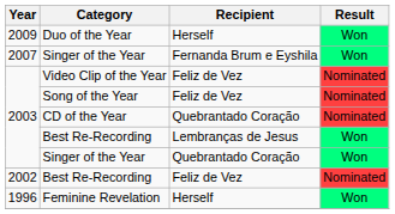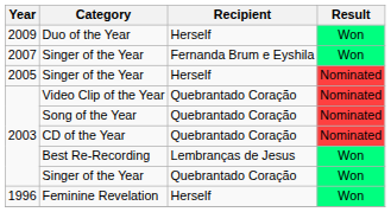 <table class="wikitable">
 <tr>
 <th>Year</th>
 <th>Category</th>
 <th>Recipient</th>
 <th>Result</th>
 </tr>
 <tr>
 <td>2009</td>
 <td>Duo of the Year</td>
 <td>Herself</td>
 <td style="background: #00FF7F" align="center" class="table-yes2">Won</td>
 </tr>
 <tr>
 <td>2007</td>
 <td>Singer of the Year</td>
 <td>Fernanda Brum e Eyshila</td>
 <td style="background: #00FF7F" align="center" class="table-yes2">Won</td>
 </tr>
 <tr>
+<td>2005</td>
+<td>Singer of the Year</td>
+<td>Herself</td>
+<td style="background: #FF4040" align="center" class="table-yes2">Nominated</td>
+</tr>
+<tr>
 <td rowspan="5">2003</td>
 <td>Video Clip of the Year</td>
-<td>Feliz de Vez</td>
+<td>Quebrantado Coração</td>
 <td style="background: #FF4040" align="center" class="table-yes2">Nominated</td>
 </tr>
 <tr>
 <td>Song of the Year</td>
-<td>Feliz de Vez</td>
+<td>Quebrantado Coração</td>
 <td style="background: #FF4040" align="center" class="table-yes2">Nominated</td>
 </tr>
 <tr>
 <td>CD of the Year</td>
 <td>Quebrantado Coração</td>
 <td style="background: #FF4040" align="center" class="table-yes2">Nominated</td>
 </tr>
 <tr>
 <td>Best Re-Recording</td>
 <td>Lembranças de Jesus</td>
 <td style="background: #00FF7F" align="center" class="table-yes2">Won</td>
 </tr>
 <tr>
 <td>Singer of the Year</td>
 <td>Quebrantado Coração</td>
 <td style="background: #00FF7F" align="center" class="table-yes2">Won</td>
 </tr>
 <tr>
-<td>2002</td>
-<td>Best Re-Recording</td>
-<td>Feliz de Vez</td>
-<td style="background: #FF4040" align="center" class="table-yes2">Nominated</td>
-</tr>
-<tr>
 <td>1996</td>
 <td>Feminine Revelation</td>
 <td>Herself</td>
 <td style="background: #00FF7F" align="center" class="table-yes2">Won</td>
 </tr>
 <tr>
 </tr>
 </table>
